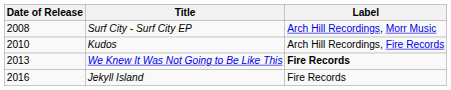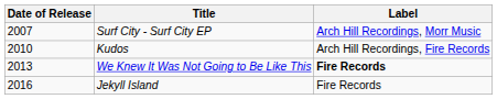 <table class="wikitable">
 <tr>
 <th style="text-align:center; vertical-align:top;">Date of Release</th>
 <th style="text-align:center; vertical-align:top;">Title</th>
 <th style="text-align:center; vertical-align:top;">Label</th>
 </tr>
 <tr>
-<td>2008</td>
+<td>2007</td>
 <td><em>Surf City - Surf City EP</em></td>
 <td><a href='#'>Arch Hill Recordings</a>, <a href='#'>Morr Music</a></td>
 </tr>
 <tr>
 <td>2010</td>
 <td><em>Kudos</em></td>
 <td>Arch Hill Recordings, <a href='#'>Fire Records</a></td>
 </tr>
 <tr>
 <td>2013</td>
 <td><em><a href='#'>We Knew It Was Not Going to Be Like This</a></em></td>
 <td><strong>Fire Records</strong></td>
 </tr>
 <tr>
 <td>2016</td>
 <td><em>Jekyll Island</em></td>
 <td>Fire Records</td>
 </tr>
 </table>
